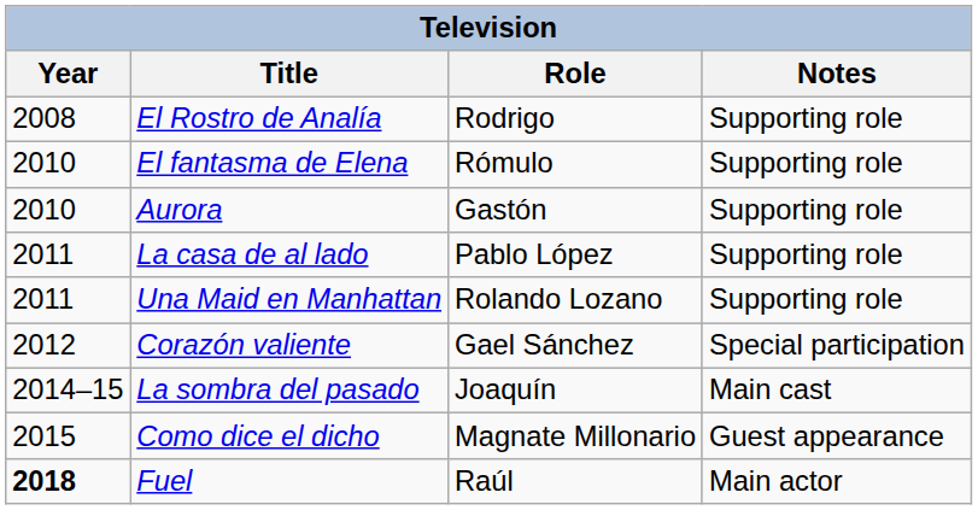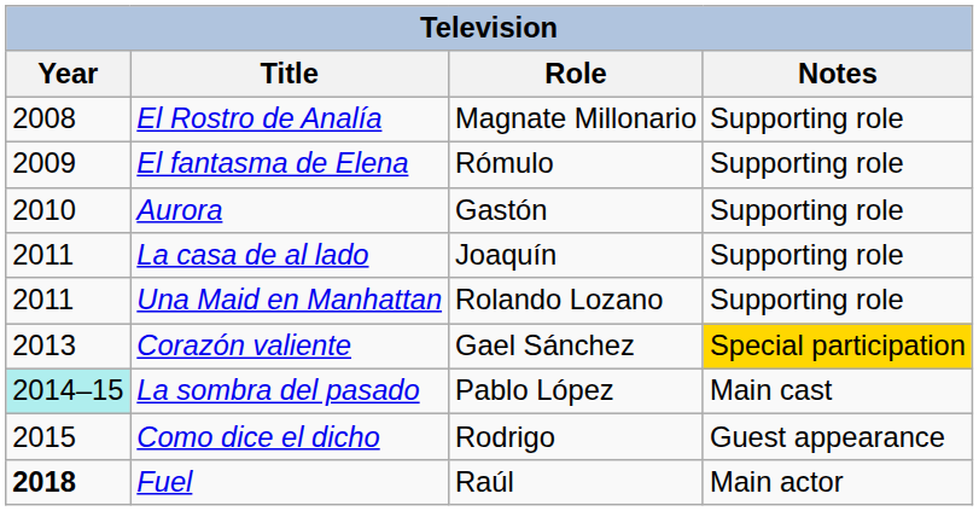 <table class="wikitable">
 <tr>
 <th colspan="5" style="background:LightSteelBlue;">Television</th>
 </tr>
 <tr>
 <th>Year</th>
 <th>Title</th>
 <th>Role</th>
 <th>Notes</th>
 </tr>
 <tr>
 <td>2008</td>
 <td><em><a href='#'>El Rostro de Analía</a></em></td>
-<td>Rodrigo</td>
+<td>Magnate Millonario</td>
 <td>Supporting role</td>
 </tr>
 <tr>
-<td>2010</td>
+<td>2009</td>
 <td><em><a href='#'>El fantasma de Elena</a></em></td>
 <td>Rómulo</td>
 <td>Supporting role</td>
 </tr>
 <tr>
 <td>2010</td>
 <td><em><a href='#'>Aurora</a></em></td>
 <td>Gastón</td>
 <td>Supporting role</td>
 </tr>
 <tr>
 <td>2011</td>
 <td><em><a href='#'>La casa de al lado</a></em></td>
-<td>Pablo López</td>
+<td>Joaquín</td>
 <td>Supporting role</td>
 </tr>
 <tr>
 <td>2011</td>
 <td><em><a href='#'>Una Maid en Manhattan</a></em></td>
 <td>Rolando Lozano</td>
 <td>Supporting role</td>
 </tr>
 <tr>
-<td>2012</td>
+<td>2013</td>
 <td><em><a href='#'>Corazón valiente</a></em></td>
 <td>Gael Sánchez</td>
-<td>Special participation</td>
+<td style="background: gold;">Special participation</td>
 </tr>
 <tr>
-<td>2014–15</td>
+<td style="background: paleturquoise;">2014–15</td>
 <td><em><a href='#'>La sombra del pasado</a></em></td>
-<td>Joaquín</td>
+<td>Pablo López</td>
 <td>Main cast</td>
 </tr>
 <tr>
 <td>2015</td>
 <td><em><a href='#'>Como dice el dicho</a></em></td>
-<td>Magnate Millonario</td>
+<td>Rodrigo</td>
 <td>Guest appearance</td>
 </tr>
 <tr>
 <td><strong>2018</strong></td>
 <td><em><a href='#'>Fuel</a></em></td>
 <td>Raúl</td>
 <td>Main actor</td>
 </tr>
 </table>
